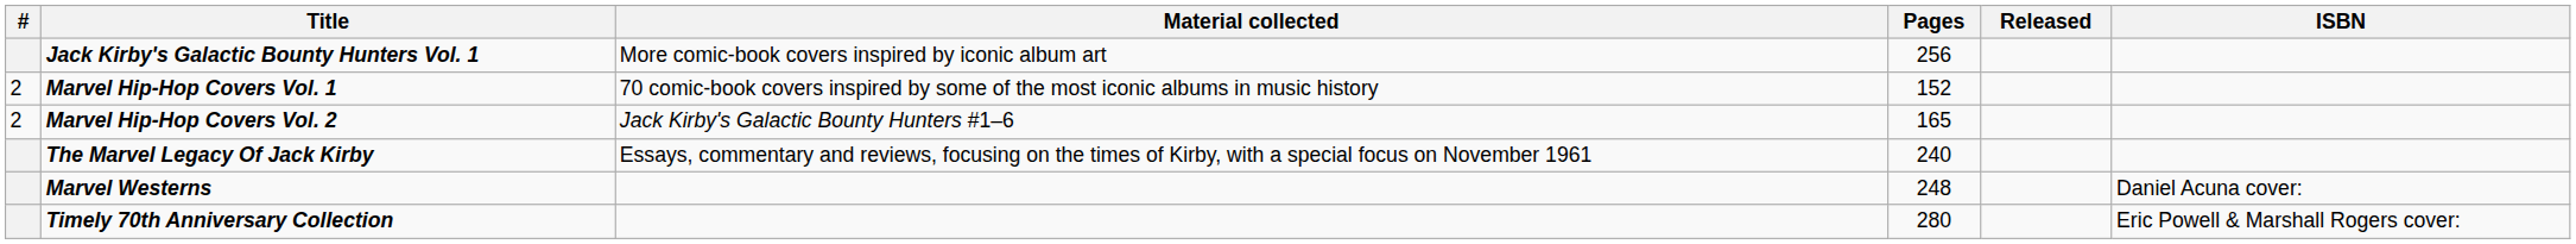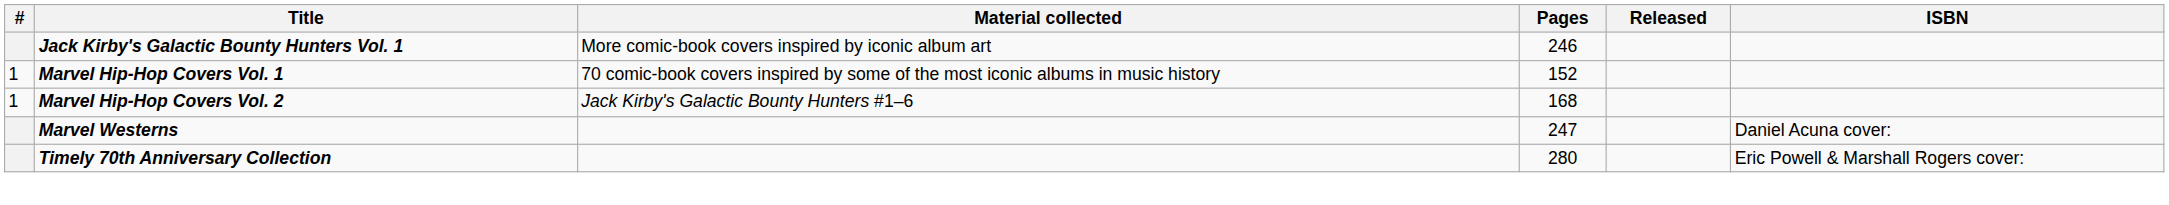 <table class="wikitable sortable" width=99%>
 <tr>
 <th class="unsortable" width=20px>#</th>
 <th>Title</th>
 <th class="unsortable">Material collected</th>
 <th>Pages</th>
 <th>Released</th>
 <th class="unsortable">ISBN</th>
 </tr>
 <tr>
 <th style="background-color: light grey;"></th>
 <td><strong><em>Jack Kirby's Galactic Bounty Hunters Vol. 1</em></strong></td>
 <td>More comic-book covers inspired by iconic album art</td>
-<td style="text-align: center;">256</td>
+<td style="text-align: center;">246</td>
 <td></td>
 <td></td>
 </tr>
 <tr>
-<td>2</td>
+<td>1</td>
 <td><strong><em>Marvel Hip-Hop Covers Vol. 1</em></strong></td>
 <td>70 comic-book covers inspired by some of the most iconic albums in music history</td>
 <td style="text-align: center;">152</td>
 <td></td>
 <td></td>
 </tr>
 <tr>
-<td>2</td>
+<td>1</td>
 <td><strong><em>Marvel Hip-Hop Covers Vol. 2</em></strong></td>
 <td><em>Jack Kirby's Galactic Bounty Hunters</em> #1–6</td>
-<td style="text-align: center;">165</td>
-<td></td>
-<td></td>
-</tr>
-<tr>
-<th style="background-color: light grey;"></th>
-<td><strong><em>The Marvel Legacy Of Jack Kirby</em></strong></td>
-<td>Essays, commentary and reviews, focusing on the times of Kirby, with a special focus on November 1961</td>
-<td style="text-align: center;">240</td>
+<td style="text-align: center;">168</td>
 <td></td>
 <td></td>
 </tr>
 <tr>
 <th style="background-color: light grey;"></th>
 <td><strong><em>Marvel Westerns</em></strong></td>
 <td></td>
-<td style="text-align: center;">248</td>
+<td style="text-align: center;">247</td>
 <td></td>
 <td>Daniel Acuna cover: </td>
 </tr>
 <tr>
 <th style="background-color: light grey;"></th>
 <td><strong><em>Timely 70th Anniversary Collection</em></strong></td>
 <td></td>
 <td style="text-align: center;">280</td>
 <td></td>
 <td>Eric Powell & Marshall Rogers cover: </td>
 </tr>
 </table>
